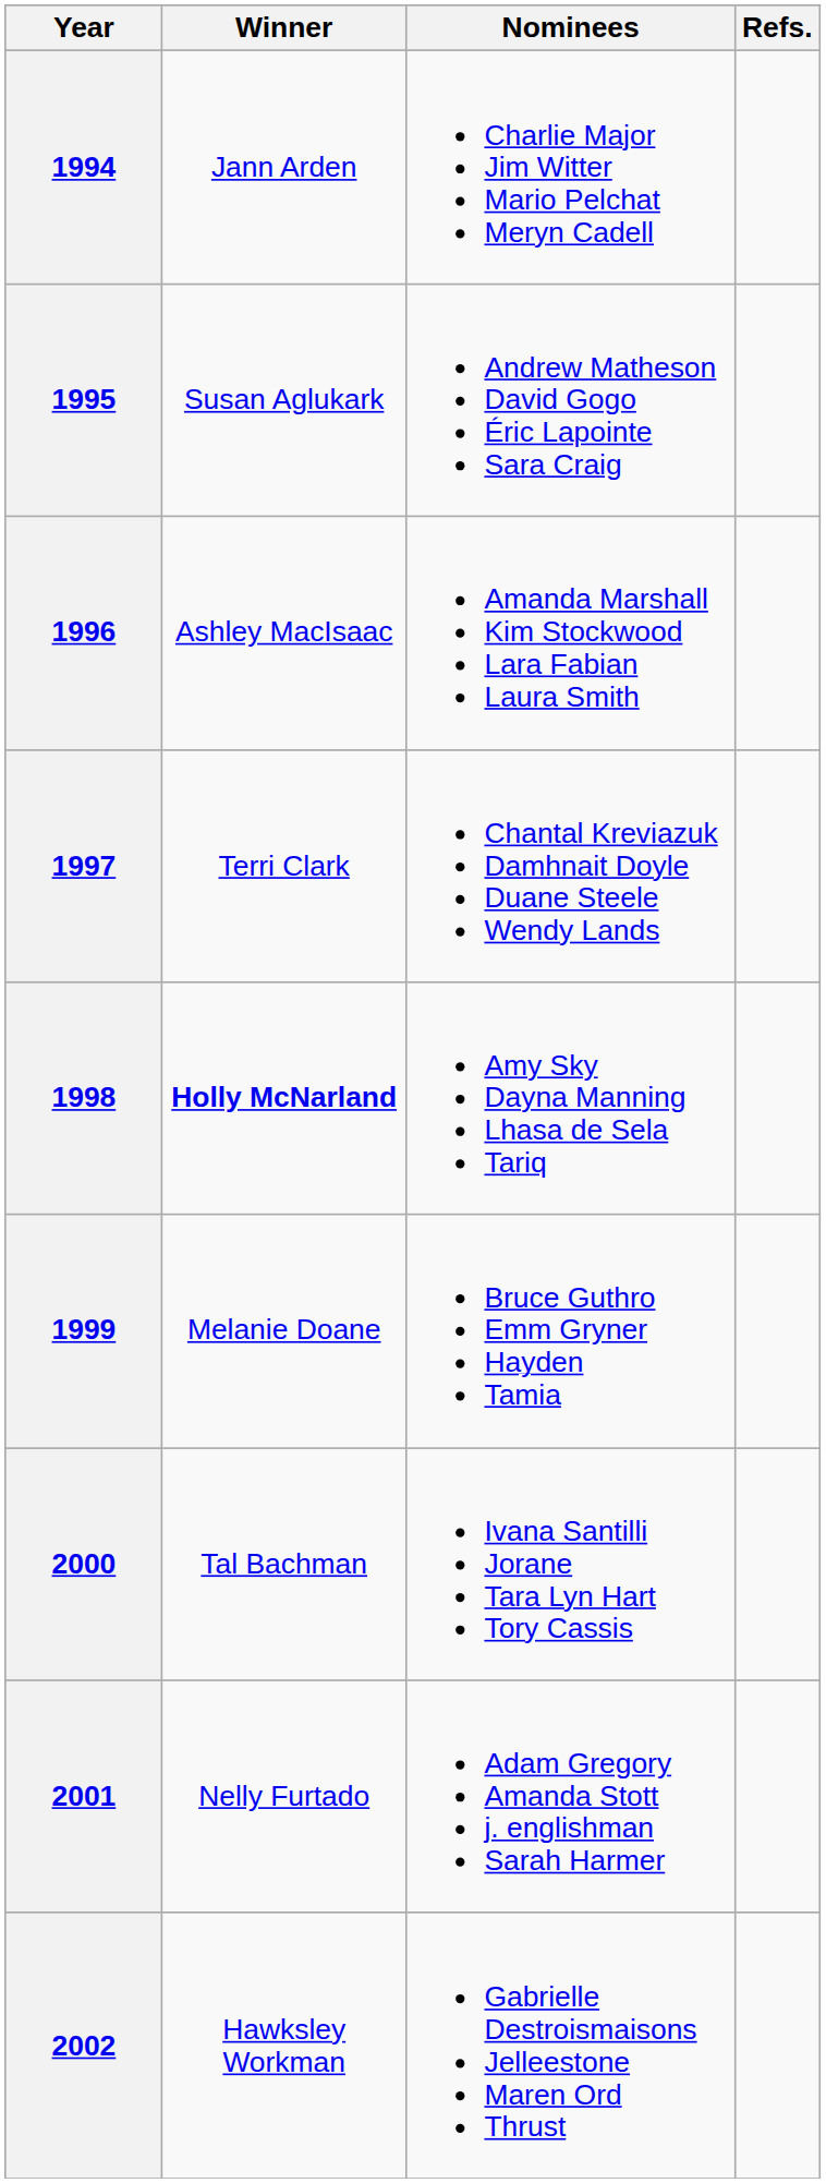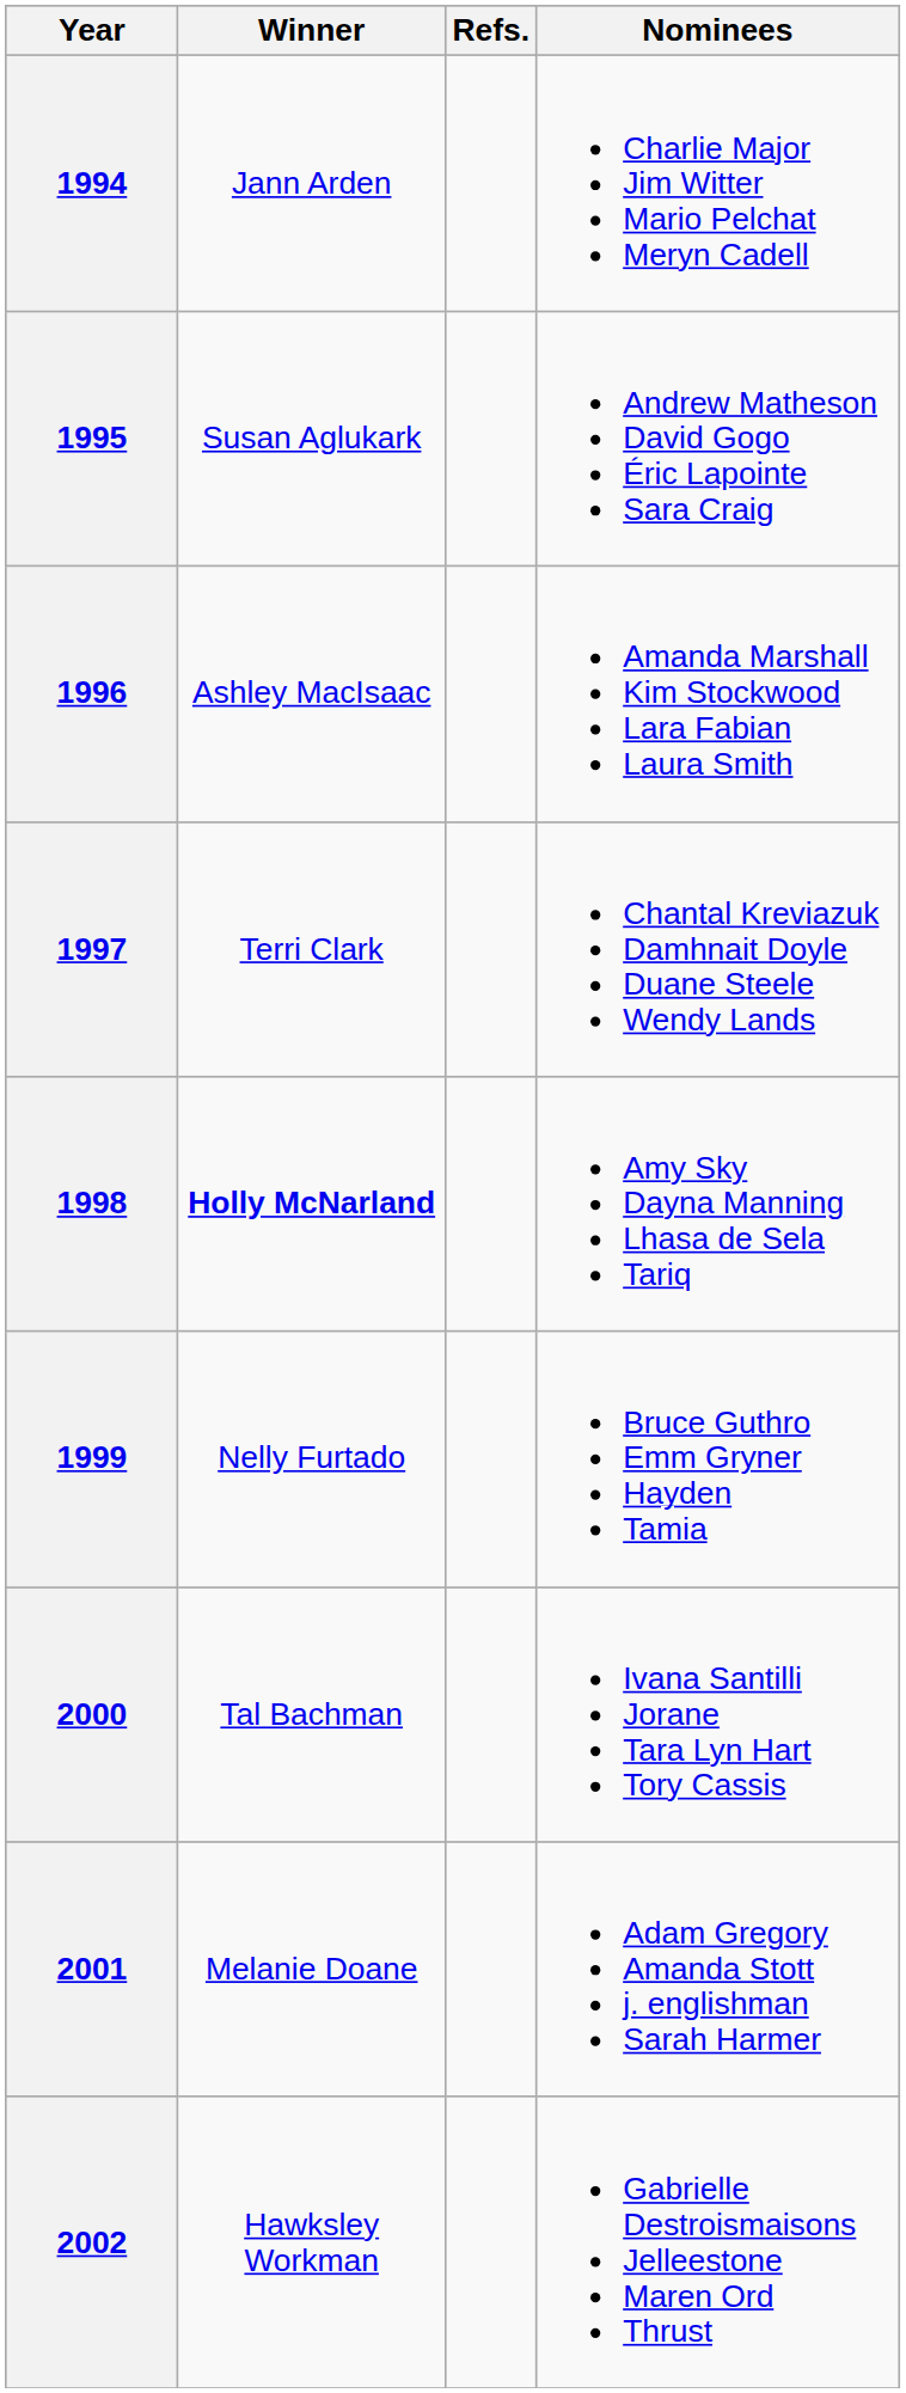 <table class="wikitable sortable">
 <tr>
 <th scope="col" style="width:5em;">Year</th>
 <th scope="col" style="width:8em;">Winner</th>
+<th scope="col" class="unsortable">Refs.</th>
 <th scope="col" style="width:11em;" class="unsortable">Nominees</th>
-<th scope="col" class="unsortable">Refs.</th>
 </tr>
 <tr>
 <th scope="row"><a href='#'>1994</a></th>
 <td align="center"><a href='#'>Jann Arden</a></td>
+<td align="center"></td>
 <td><br><ul><li><a href='#'>Charlie Major</a></li><li><a href='#'>Jim Witter</a></li><li><a href='#'>Mario Pelchat</a></li><li><a href='#'>Meryn Cadell</a></li></ul></td>
-<td align="center"></td>
 </tr>
 <tr>
 <th scope="row"><a href='#'>1995</a></th>
 <td align="center"><a href='#'>Susan Aglukark</a></td>
+<td align="center"></td>
 <td><br><ul><li><a href='#'>Andrew Matheson</a></li><li><a href='#'>David Gogo</a></li><li><a href='#'>Éric Lapointe</a></li><li><a href='#'>Sara Craig</a></li></ul></td>
-<td align="center"></td>
 </tr>
 <tr>
 <th scope="row"><a href='#'>1996</a></th>
 <td align="center"><a href='#'>Ashley MacIsaac</a></td>
+<td align="center"></td>
 <td><br><ul><li><a href='#'>Amanda Marshall</a></li><li><a href='#'>Kim Stockwood</a></li><li><a href='#'>Lara Fabian</a></li><li><a href='#'>Laura Smith</a></li></ul></td>
-<td align="center"></td>
 </tr>
 <tr>
 <th scope="row"><a href='#'>1997</a></th>
 <td align="center"><a href='#'>Terri Clark</a></td>
+<td align="center"></td>
 <td><br><ul><li><a href='#'>Chantal Kreviazuk</a></li><li><a href='#'>Damhnait Doyle</a></li><li><a href='#'>Duane Steele</a></li><li><a href='#'>Wendy Lands</a></li></ul></td>
-<td align="center"></td>
 </tr>
 <tr>
 <th scope="row"><a href='#'>1998</a></th>
 <td align="center"><strong><a href='#'>Holly McNarland</a></strong></td>
+<td align="center"></td>
 <td><br><ul><li><a href='#'>Amy Sky</a></li><li><a href='#'>Dayna Manning</a></li><li><a href='#'>Lhasa de Sela</a></li><li><a href='#'>Tariq</a></li></ul></td>
-<td align="center"></td>
 </tr>
 <tr>
 <th scope="row"><a href='#'>1999</a></th>
-<td align="center"><a href='#'>Melanie Doane</a></td>
+<td align="center"><a href='#'>Nelly Furtado</a></td>
+<td align="center"></td>
 <td><br><ul><li><a href='#'>Bruce Guthro</a></li><li><a href='#'>Emm Gryner</a></li><li><a href='#'>Hayden</a></li><li><a href='#'>Tamia</a></li></ul></td>
-<td align="center"></td>
 </tr>
 <tr>
 <th scope="row"><a href='#'>2000</a></th>
 <td align="center"><a href='#'>Tal Bachman</a></td>
+<td align="center"></td>
 <td><br><ul><li><a href='#'>Ivana Santilli</a></li><li><a href='#'>Jorane</a></li><li><a href='#'>Tara Lyn Hart</a></li><li><a href='#'>Tory Cassis</a></li></ul></td>
-<td align="center"></td>
 </tr>
 <tr>
 <th scope="row"><a href='#'>2001</a></th>
-<td align="center"><a href='#'>Nelly Furtado</a></td>
+<td align="center"><a href='#'>Melanie Doane</a></td>
+<td align="center"></td>
 <td><br><ul><li><a href='#'>Adam Gregory</a></li><li><a href='#'>Amanda Stott</a></li><li><a href='#'>j. englishman</a></li><li><a href='#'>Sarah Harmer</a></li></ul></td>
-<td align="center"></td>
 </tr>
 <tr>
 <th scope="row"><a href='#'>2002</a></th>
 <td align="center"><a href='#'>Hawksley Workman</a></td>
+<td align="center"></td>
 <td><br><ul><li><a href='#'>Gabrielle Destroismaisons</a></li><li><a href='#'>Jelleestone</a></li><li><a href='#'>Maren Ord</a></li><li><a href='#'>Thrust</a></li></ul></td>
-<td align="center"></td>
 </tr>
 </table>
